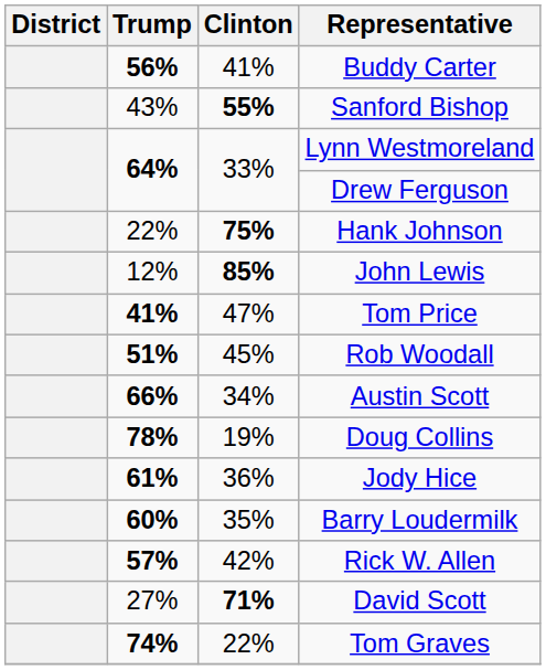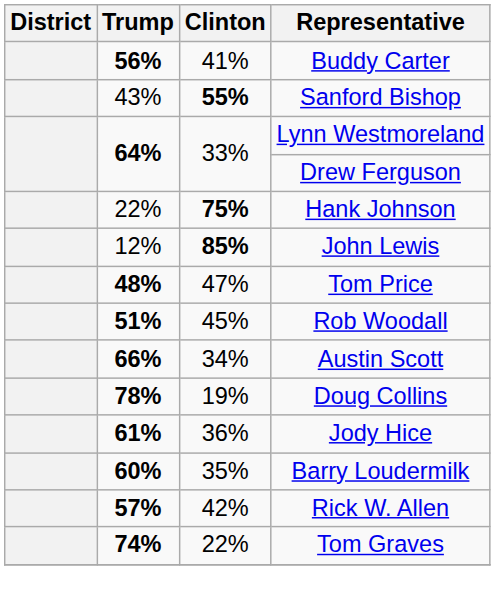 <table class=wikitable>
 <tr>
 <th>District</th>
 <th>Trump</th>
 <th>Clinton</th>
 <th>Representative</th>
 </tr>
 <tr align=center>
 <th></th>
 <td><strong>56%</strong></td>
 <td>41%</td>
 <td><a href='#'>Buddy Carter</a></td>
 </tr>
 <tr align=center>
 <th></th>
 <td>43%</td>
 <td><strong>55%</strong></td>
 <td><a href='#'>Sanford Bishop</a></td>
 </tr>
 <tr align=center>
 <th rowspan=2 ></th>
 <td rowspan=2><strong>64%</strong></td>
 <td rowspan=2>33%</td>
 <td><a href='#'>Lynn Westmoreland</a></td>
 </tr>
 <tr align=center>
 <td><a href='#'>Drew Ferguson</a></td>
 </tr>
 <tr align=center>
 <th></th>
 <td>22%</td>
 <td><strong>75%</strong></td>
 <td><a href='#'>Hank Johnson</a></td>
 </tr>
 <tr align=center>
 <th></th>
 <td>12%</td>
 <td><strong>85%</strong></td>
 <td><a href='#'>John Lewis</a></td>
 </tr>
 <tr align=center>
 <th></th>
-<td><strong>41%</strong></td>
+<td><strong>48%</strong></td>
 <td>47%</td>
 <td><a href='#'>Tom Price</a></td>
 </tr>
 <tr align=center>
 <th></th>
 <td><strong>51%</strong></td>
 <td>45%</td>
 <td><a href='#'>Rob Woodall</a></td>
 </tr>
 <tr align=center>
 <th></th>
 <td><strong>66%</strong></td>
 <td>34%</td>
 <td><a href='#'>Austin Scott</a></td>
 </tr>
 <tr align=center>
 <th></th>
 <td><strong>78%</strong></td>
 <td>19%</td>
 <td><a href='#'>Doug Collins</a></td>
 </tr>
 <tr align=center>
 <th></th>
 <td><strong>61%</strong></td>
 <td>36%</td>
 <td><a href='#'>Jody Hice</a></td>
 </tr>
 <tr align=center>
 <th></th>
 <td><strong>60%</strong></td>
 <td>35%</td>
 <td><a href='#'>Barry Loudermilk</a></td>
 </tr>
 <tr align=center>
 <th></th>
 <td><strong>57%</strong></td>
 <td>42%</td>
 <td><a href='#'>Rick W. Allen</a></td>
 </tr>
 <tr align=center>
 <th></th>
-<td>27%</td>
-<td><strong>71%</strong></td>
-<td><a href='#'>David Scott</a></td>
-</tr>
-<tr align=center>
-<th></th>
 <td><strong>74%</strong></td>
 <td>22%</td>
 <td><a href='#'>Tom Graves</a></td>
 </tr>
 <tr align=center>
 </tr>
 </table>
